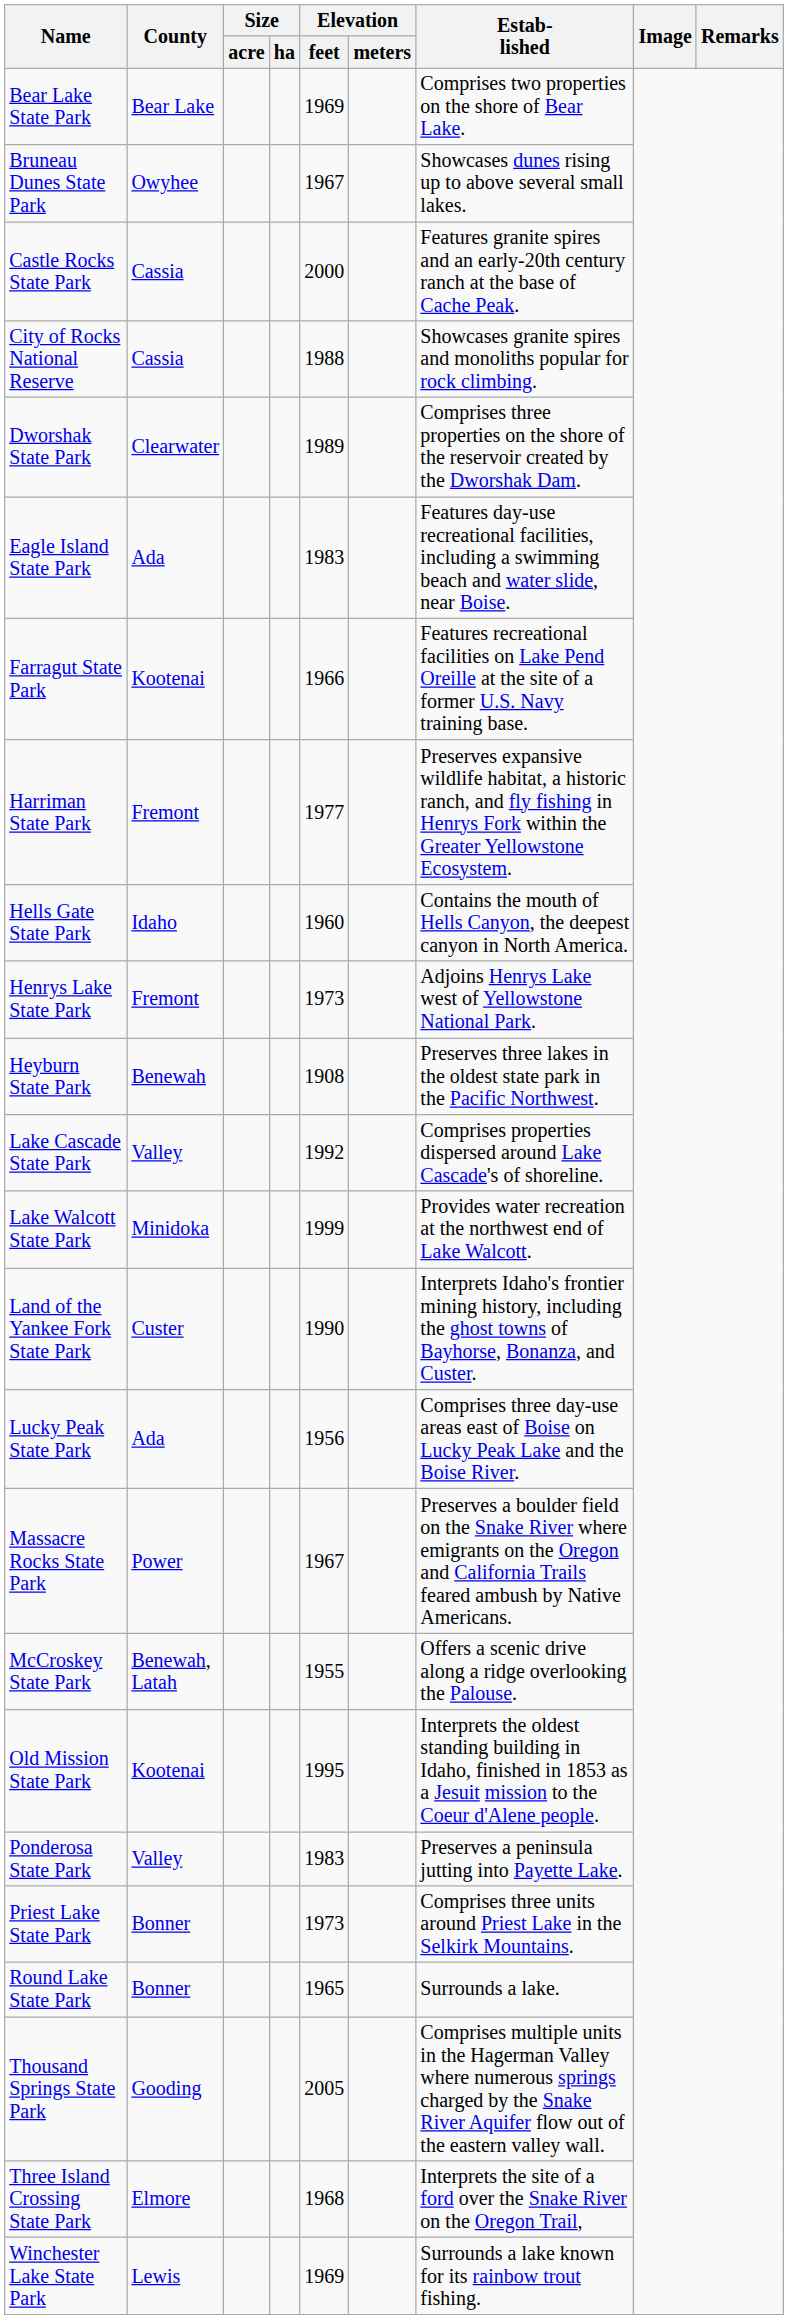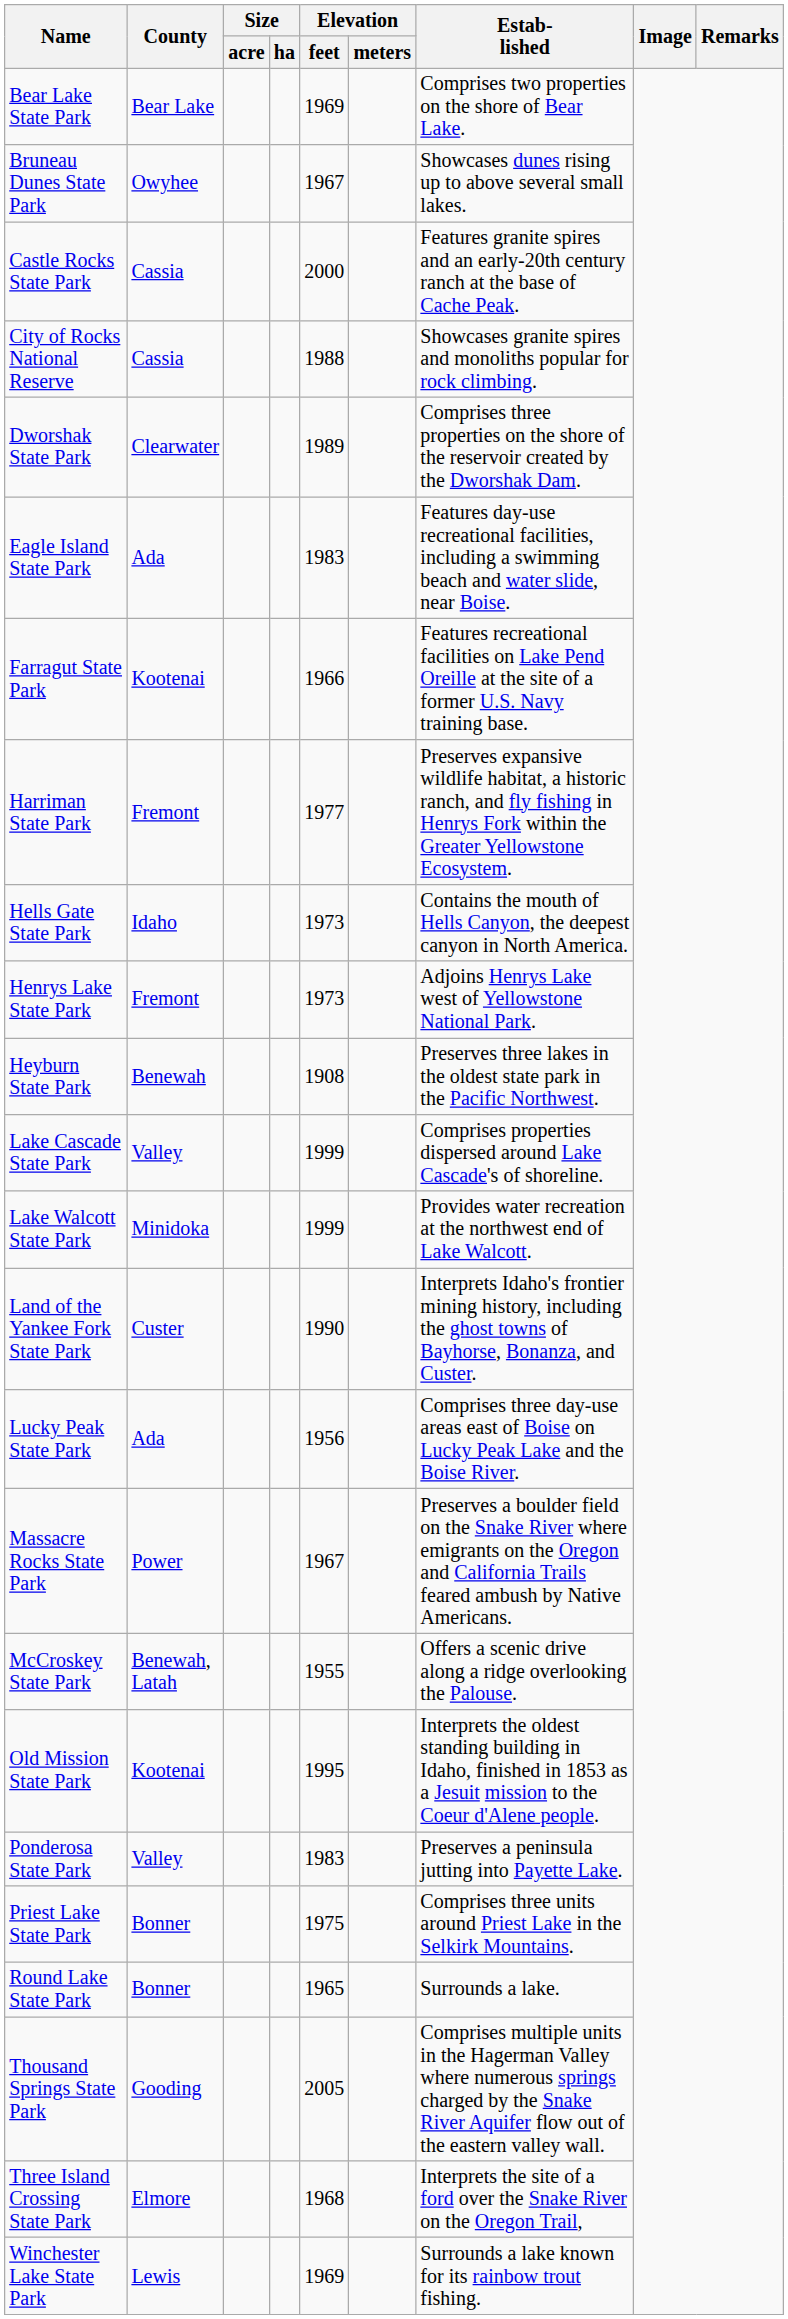 <table class="wikitable sortable" style="width:100%">
 <tr>
 <th style="width:*;" rowspan=2>Name</th>
 <th style="width:*;" rowspan=2>County</th>
 <th style="width:*;" colspan=2>Size<br></th>
 <th style="width:*;" colspan=2>Elevation</th>
 <th style="width:*;" rowspan=2>Estab-<br>lished</th>
 <th style="width:*;" rowspan=2 class="unsortable">Image</th>
 <th style="width:*;" rowspan=2 class="unsortable">Remarks</th>
 </tr>
 <tr>
 <th>acre</th>
 <th>ha</th>
 <th>feet</th>
 <th>meters</th>
 </tr>
 <tr>
 <td><a href='#'>Bear Lake State Park</a></td>
 <td><a href='#'>Bear Lake</a></td>
 <td></td>
 <td></td>
 <td align=center>1969</td>
 <td></td>
 <td>Comprises two properties on the shore of <a href='#'>Bear Lake</a>.</td>
 </tr>
 <tr>
 <td><a href='#'>Bruneau Dunes State Park</a></td>
 <td><a href='#'>Owyhee</a></td>
 <td></td>
 <td></td>
 <td align=center>1967</td>
 <td></td>
 <td>Showcases <a href='#'>dunes</a> rising up to  above several small lakes.</td>
 </tr>
 <tr>
 <td><a href='#'>Castle Rocks State Park</a></td>
 <td><a href='#'>Cassia</a></td>
 <td></td>
 <td></td>
 <td align=center>2000</td>
 <td></td>
 <td>Features granite spires and an early-20th century ranch at the base of <a href='#'>Cache Peak</a>.</td>
 </tr>
 <tr>
 <td><a href='#'>City of Rocks National Reserve</a></td>
 <td><a href='#'>Cassia</a></td>
 <td></td>
 <td></td>
 <td align=center>1988</td>
 <td></td>
 <td>Showcases granite spires and monoliths popular for <a href='#'>rock climbing</a>.</td>
 </tr>
 <tr>
 <td><a href='#'>Dworshak State Park</a></td>
 <td><a href='#'>Clearwater</a></td>
 <td></td>
 <td></td>
 <td align=center>1989</td>
 <td></td>
 <td>Comprises three properties on the shore of the reservoir created by the <a href='#'>Dworshak Dam</a>.</td>
 </tr>
 <tr>
 <td><a href='#'>Eagle Island State Park</a></td>
 <td><a href='#'>Ada</a></td>
 <td></td>
 <td></td>
 <td align=center>1983</td>
 <td></td>
 <td>Features day-use recreational facilities, including a swimming beach and <a href='#'>water slide</a>, near <a href='#'>Boise</a>.</td>
 </tr>
 <tr>
 <td><a href='#'>Farragut State Park</a></td>
 <td><a href='#'>Kootenai</a></td>
 <td></td>
 <td></td>
 <td align=center>1966</td>
 <td></td>
 <td>Features recreational facilities on <a href='#'>Lake Pend Oreille</a> at the site of a former <a href='#'>U.S. Navy</a> training base.</td>
 </tr>
 <tr>
 <td><a href='#'>Harriman State Park</a></td>
 <td><a href='#'>Fremont</a></td>
 <td></td>
 <td></td>
 <td align=center>1977</td>
 <td></td>
 <td>Preserves expansive wildlife habitat, a historic ranch, and <a href='#'>fly fishing</a> in <a href='#'>Henrys Fork</a> within the <a href='#'>Greater Yellowstone Ecosystem</a>.</td>
 </tr>
 <tr>
 <td><a href='#'>Hells Gate State Park</a></td>
 <td><a href='#'>Idaho</a></td>
 <td></td>
 <td></td>
-<td align=center>1960</td>
+<td align=center>1973</td>
 <td></td>
 <td>Contains the mouth of <a href='#'>Hells Canyon</a>, the deepest canyon in North America.</td>
 </tr>
 <tr>
 <td><a href='#'>Henrys Lake State Park</a></td>
 <td><a href='#'>Fremont</a></td>
 <td></td>
 <td></td>
 <td align=center>1973</td>
 <td></td>
 <td>Adjoins <a href='#'>Henrys Lake</a>  west of <a href='#'>Yellowstone National Park</a>.</td>
 </tr>
 <tr>
 <td><a href='#'>Heyburn State Park</a></td>
 <td><a href='#'>Benewah</a></td>
 <td></td>
 <td></td>
 <td align=center>1908</td>
 <td></td>
 <td>Preserves three lakes in the oldest state park in the <a href='#'>Pacific Northwest</a>.</td>
 </tr>
 <tr>
 <td><a href='#'>Lake Cascade State Park</a></td>
 <td><a href='#'>Valley</a></td>
 <td></td>
 <td></td>
-<td align=center>1992</td>
+<td align=center>1999</td>
 <td></td>
 <td>Comprises properties dispersed around <a href='#'>Lake Cascade</a>'s  of shoreline.</td>
 </tr>
 <tr>
 <td><a href='#'>Lake Walcott State Park</a></td>
 <td><a href='#'>Minidoka</a></td>
 <td></td>
 <td></td>
 <td align=center>1999</td>
 <td></td>
 <td>Provides water recreation at the northwest end of <a href='#'>Lake Walcott</a>.</td>
 </tr>
 <tr>
 <td><a href='#'>Land of the Yankee Fork State Park</a></td>
 <td><a href='#'>Custer</a></td>
 <td></td>
 <td></td>
 <td align=center>1990</td>
 <td></td>
 <td>Interprets Idaho's frontier mining history, including the <a href='#'>ghost towns</a> of <a href='#'>Bayhorse</a>, <a href='#'>Bonanza</a>, and <a href='#'>Custer</a>.</td>
 </tr>
 <tr>
 <td><a href='#'>Lucky Peak State Park</a></td>
 <td><a href='#'>Ada</a></td>
 <td></td>
 <td></td>
 <td align=center>1956</td>
 <td></td>
 <td>Comprises three day-use areas east of <a href='#'>Boise</a> on <a href='#'>Lucky Peak Lake</a> and the <a href='#'>Boise River</a>.</td>
 </tr>
 <tr>
 <td><a href='#'>Massacre Rocks State Park</a></td>
 <td><a href='#'>Power</a></td>
 <td></td>
 <td></td>
 <td align=center>1967</td>
 <td></td>
 <td>Preserves a boulder field on the <a href='#'>Snake River</a> where emigrants on the <a href='#'>Oregon</a> and <a href='#'>California Trails</a> feared ambush by Native Americans.</td>
 </tr>
 <tr>
 <td><a href='#'>McCroskey State Park</a></td>
 <td><a href='#'>Benewah</a>, <br><a href='#'>Latah</a></td>
 <td></td>
 <td></td>
 <td align=center>1955</td>
 <td></td>
 <td>Offers a scenic drive along a ridge overlooking the <a href='#'>Palouse</a>.</td>
 </tr>
 <tr>
 <td><a href='#'>Old Mission State Park</a></td>
 <td><a href='#'>Kootenai</a></td>
 <td></td>
 <td></td>
 <td align=center>1995</td>
 <td></td>
 <td>Interprets the oldest standing building in Idaho, finished in 1853 as a <a href='#'>Jesuit</a> <a href='#'>mission</a> to the <a href='#'>Coeur d'Alene people</a>.</td>
 </tr>
 <tr>
 <td><a href='#'>Ponderosa State Park</a></td>
 <td><a href='#'>Valley</a></td>
 <td></td>
 <td></td>
 <td align=center>1983</td>
 <td></td>
 <td>Preserves a peninsula jutting into <a href='#'>Payette Lake</a>.</td>
 </tr>
 <tr>
 <td><a href='#'>Priest Lake State Park</a></td>
 <td><a href='#'>Bonner</a></td>
 <td></td>
 <td></td>
-<td align=center>1973</td>
+<td align=center>1975</td>
 <td></td>
 <td>Comprises three units around <a href='#'>Priest Lake</a> in the <a href='#'>Selkirk Mountains</a>.</td>
 </tr>
 <tr>
 <td><a href='#'>Round Lake State Park</a></td>
 <td><a href='#'>Bonner</a></td>
 <td></td>
 <td></td>
 <td align=center>1965</td>
 <td></td>
 <td>Surrounds a  lake.</td>
 </tr>
 <tr>
 <td><a href='#'>Thousand Springs State Park</a></td>
 <td><a href='#'>Gooding</a></td>
 <td></td>
 <td></td>
 <td align=center>2005</td>
 <td></td>
 <td>Comprises multiple units in the Hagerman Valley where numerous <a href='#'>springs</a> charged by the <a href='#'>Snake River Aquifer</a> flow out of the eastern valley wall.</td>
 </tr>
 <tr>
 <td><a href='#'>Three Island Crossing State Park</a></td>
 <td><a href='#'>Elmore</a></td>
 <td></td>
 <td></td>
 <td align=center>1968</td>
 <td></td>
 <td>Interprets the site of a <a href='#'>ford</a> over the <a href='#'>Snake River</a> on the <a href='#'>Oregon Trail</a>,</td>
 </tr>
 <tr>
 <td><a href='#'>Winchester Lake State Park</a></td>
 <td><a href='#'>Lewis</a></td>
 <td></td>
 <td></td>
 <td align=center>1969</td>
 <td></td>
 <td>Surrounds a  lake known for its <a href='#'>rainbow trout</a> fishing.</td>
 </tr>
 <tr>
 </tr>
 </table>
